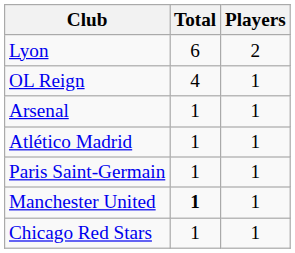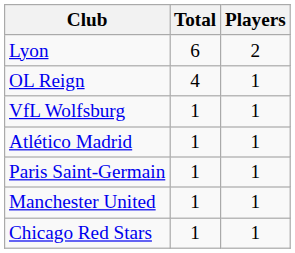 <table class="wikitable sortable">
 <tr>
 <th>Club</th>
 <th>Total</th>
 <th>Players</th>
 </tr>
 <tr>
 <td> <a href='#'>Lyon</a></td>
 <td align="center">6</td>
 <td align="center">2</td>
 </tr>
 <tr>
 <td> <a href='#'>OL Reign</a></td>
 <td align="center">4</td>
 <td align="center">1</td>
 </tr>
 <tr>
-<td> <a href='#'>Arsenal</a></td>
+<td> <a href='#'>VfL Wolfsburg</a></td>
 <td align="center">1</td>
 <td align="center">1</td>
 </tr>
 <tr>
 <td> <a href='#'>Atlético Madrid</a></td>
 <td align="center">1</td>
 <td align="center">1</td>
 </tr>
 <tr>
 <td> <a href='#'>Paris Saint-Germain</a></td>
 <td align="center">1</td>
 <td align="center">1</td>
 </tr>
 <tr>
 <td> <a href='#'>Manchester United</a></td>
-<td align="center"><strong>1</strong></td>
+<td align="center">1</td>
 <td align="center">1</td>
 </tr>
 <tr>
 <td> <a href='#'>Chicago Red Stars</a></td>
 <td align="center">1</td>
 <td align="center">1</td>
 </tr>
 </table>
